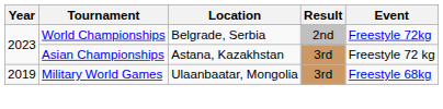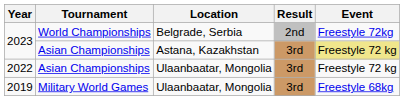 <table class="wikitable" style="font-size:95%;">
 <tr>
 <th>Year</th>
 <th>Tournament</th>
 <th>Location</th>
 <th>Result</th>
 <th>Event</th>
 </tr>
 <tr>
 <td rowspan="2">2023</td>
 <td><a href='#'>World Championships</a></td>
 <td>Belgrade, Serbia</td>
 <td align="center" bgcolor="silver">2nd</td>
 <td><a href='#'>Freestyle 72kg</a></td>
 </tr>
 <tr>
 <td><a href='#'>Asian Championships</a></td>
 <td>Astana, Kazakhstan</td>
 <td align="center" bgcolor="cc9966">3rd</td>
+<td style="background: khaki;">Freestyle 72 kg</td>
+</tr>
+<tr>
+<td>2022</td>
+<td><a href='#'>Asian Championships</a></td>
+<td>Ulaanbaatar, Mongolia</td>
+<td align="center" bgcolor="cc9966">3rd</td>
 <td>Freestyle 72 kg</td>
 </tr>
 <tr>
 <td>2019</td>
 <td><a href='#'>Military World Games</a></td>
 <td>Ulaanbaatar, Mongolia</td>
 <td align="center" bgcolor="cc9966">3rd</td>
 <td><a href='#'>Freestyle 68kg</a></td>
 </tr>
 </table>
